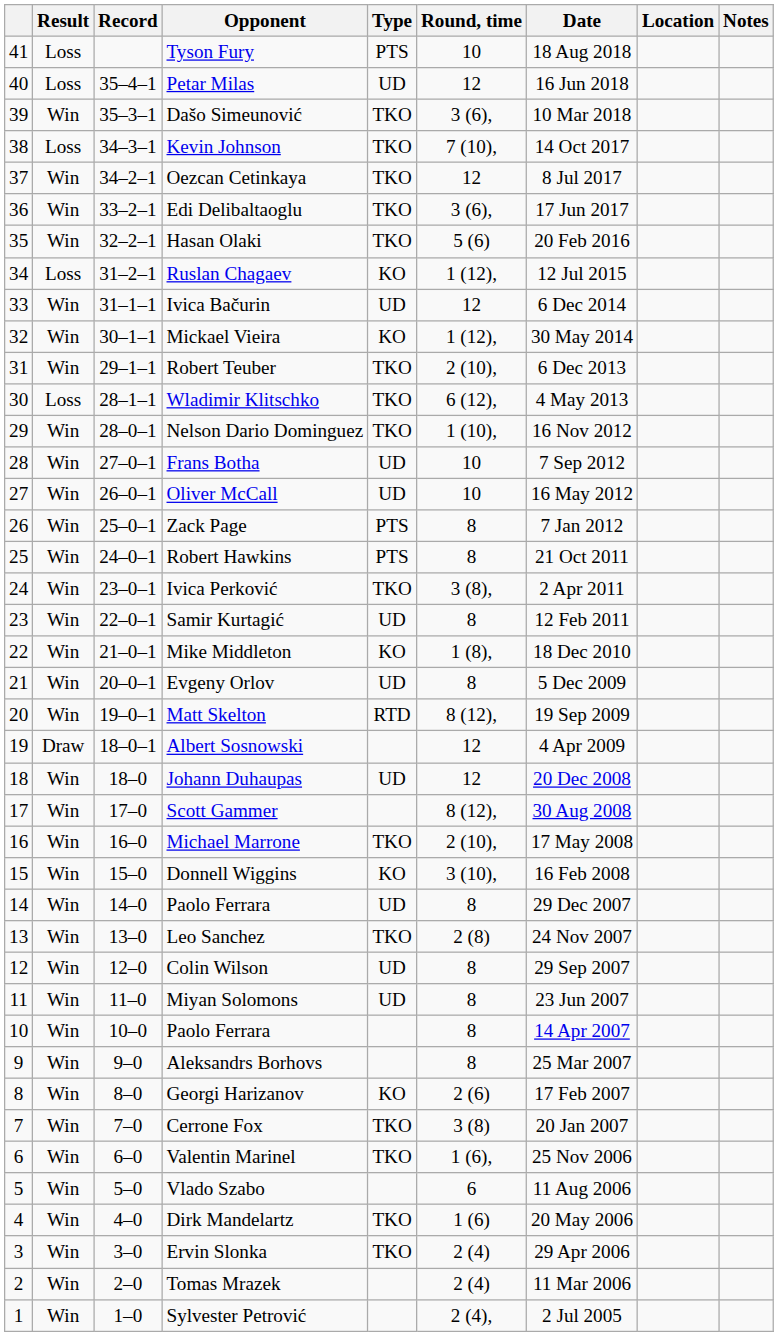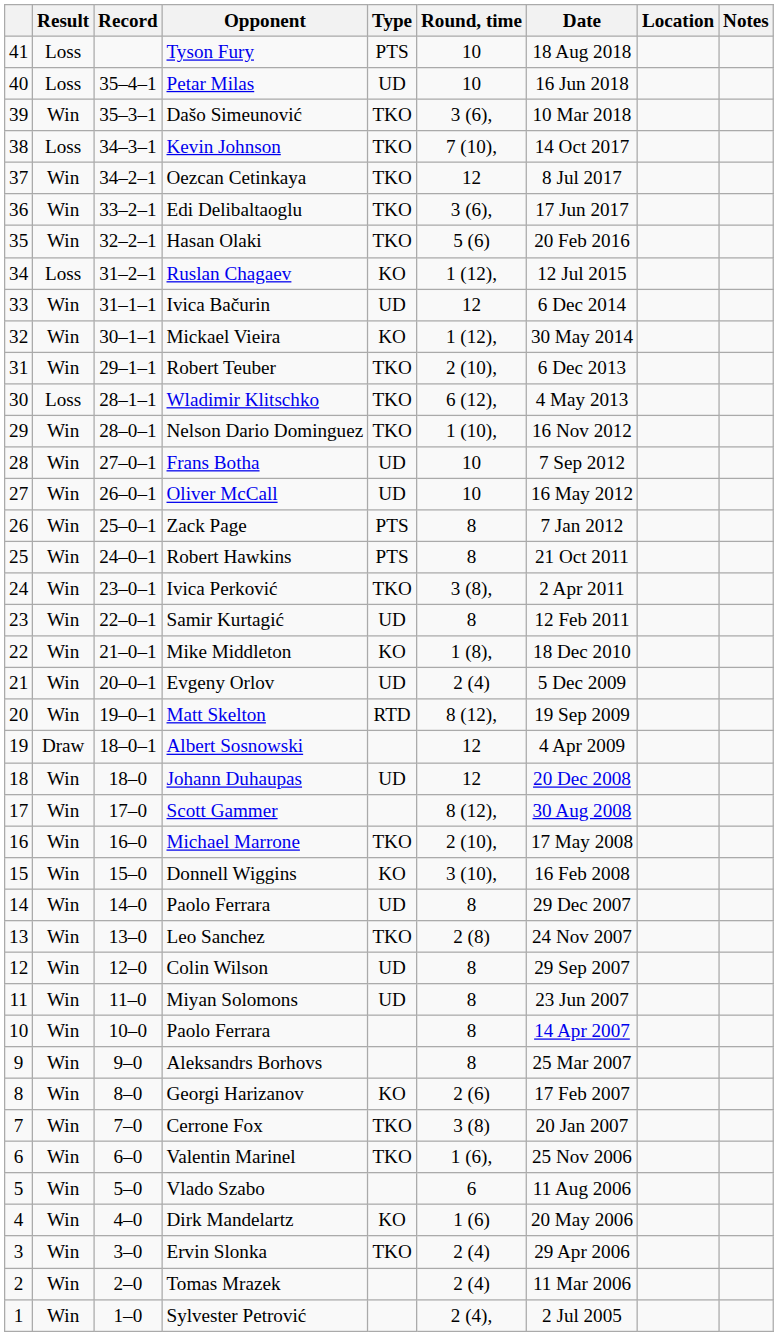 <table class="wikitable" style="text-align:center; font-size:95%">
 <tr>
 <th></th>
 <th>Result</th>
 <th>Record</th>
 <th>Opponent</th>
 <th>Type</th>
 <th>Round, time</th>
 <th>Date</th>
 <th>Location</th>
 <th>Notes</th>
 </tr>
 <tr>
 <td>41</td>
 <td>Loss</td>
 <td></td>
 <td style="text-align:left;"><a href='#'>Tyson Fury</a></td>
 <td>PTS</td>
 <td>10</td>
 <td>18 Aug 2018</td>
 <td style="text-align:left;"></td>
 <td></td>
 </tr>
 <tr>
 <td>40</td>
 <td>Loss</td>
 <td>35–4–1</td>
 <td style="text-align:left;"><a href='#'>Petar Milas</a></td>
 <td>UD</td>
-<td>12</td>
+<td>10</td>
 <td>16 Jun 2018</td>
 <td style="text-align:left;"></td>
 <td style="text-align:left;"></td>
 </tr>
 <tr>
 <td>39</td>
 <td>Win</td>
 <td>35–3–1</td>
 <td style="text-align:left;">Dašo Simeunović</td>
 <td>TKO</td>
 <td>3 (6), </td>
 <td>10 Mar 2018</td>
 <td style="text-align:left;"></td>
 <td></td>
 </tr>
 <tr>
 <td>38</td>
 <td>Loss</td>
 <td>34–3–1</td>
 <td style="text-align:left;"><a href='#'>Kevin Johnson</a></td>
 <td>TKO</td>
 <td>7 (10), </td>
 <td>14 Oct 2017</td>
 <td style="text-align:left;"></td>
 <td style="text-align:left;"></td>
 </tr>
 <tr>
 <td>37</td>
 <td>Win</td>
 <td>34–2–1</td>
 <td style="text-align:left;">Oezcan Cetinkaya</td>
 <td>TKO</td>
 <td>12</td>
 <td>8 Jul 2017</td>
 <td style="text-align:left;"></td>
 <td style="text-align:left;"></td>
 </tr>
 <tr>
 <td>36</td>
 <td>Win</td>
 <td>33–2–1</td>
 <td style="text-align:left;">Edi Delibaltaoglu</td>
 <td>TKO</td>
 <td>3 (6), </td>
 <td>17 Jun 2017</td>
 <td style="text-align:left;"></td>
 <td></td>
 </tr>
 <tr>
 <td>35</td>
 <td>Win</td>
 <td>32–2–1</td>
 <td style="text-align:left;">Hasan Olaki</td>
 <td>TKO</td>
 <td>5 (6)</td>
 <td>20 Feb 2016</td>
 <td style="text-align:left;"></td>
 <td></td>
 </tr>
 <tr>
 <td>34</td>
 <td>Loss</td>
 <td>31–2–1</td>
 <td style="text-align:left;"><a href='#'>Ruslan Chagaev</a></td>
 <td>KO</td>
 <td>1 (12), </td>
 <td>12 Jul 2015</td>
 <td style="text-align:left;"></td>
 <td style="text-align:left;"></td>
 </tr>
 <tr>
 <td>33</td>
 <td>Win</td>
 <td>31–1–1</td>
 <td style="text-align:left;">Ivica Bačurin</td>
 <td>UD</td>
 <td>12</td>
 <td>6 Dec 2014</td>
 <td style="text-align:left;"></td>
 <td style="text-align:left;"></td>
 </tr>
 <tr>
 <td>32</td>
 <td>Win</td>
 <td>30–1–1</td>
 <td style="text-align:left;">Mickael Vieira</td>
 <td>KO</td>
 <td>1 (12), </td>
 <td>30 May 2014</td>
 <td style="text-align:left;"></td>
 <td style="text-align:left;"></td>
 </tr>
 <tr>
 <td>31</td>
 <td>Win</td>
 <td>29–1–1</td>
 <td style="text-align:left;">Robert Teuber</td>
 <td>TKO</td>
 <td>2 (10), </td>
 <td>6 Dec 2013</td>
 <td style="text-align:left;"></td>
 <td style="text-align:left;"></td>
 </tr>
 <tr>
 <td>30</td>
 <td>Loss</td>
 <td>28–1–1</td>
 <td style="text-align:left;"><a href='#'>Wladimir Klitschko</a></td>
 <td>TKO</td>
 <td>6 (12), </td>
 <td>4 May 2013</td>
 <td style="text-align:left;"></td>
 <td style="text-align:left;"></td>
 </tr>
 <tr>
 <td>29</td>
 <td>Win</td>
 <td>28–0–1</td>
 <td style="text-align:left;">Nelson Dario Dominguez</td>
 <td>TKO</td>
 <td>1 (10), </td>
 <td>16 Nov 2012</td>
 <td style="text-align:left;"></td>
 <td></td>
 </tr>
 <tr>
 <td>28</td>
 <td>Win</td>
 <td>27–0–1</td>
 <td style="text-align:left;"><a href='#'>Frans Botha</a></td>
 <td>UD</td>
 <td>10</td>
 <td>7 Sep 2012</td>
 <td style="text-align:left;"></td>
 <td></td>
 </tr>
 <tr>
 <td>27</td>
 <td>Win</td>
 <td>26–0–1</td>
 <td style="text-align:left;"><a href='#'>Oliver McCall</a></td>
 <td>UD</td>
 <td>10</td>
 <td>16 May 2012</td>
 <td style="text-align:left;"></td>
 <td></td>
 </tr>
 <tr>
 <td>26</td>
 <td>Win</td>
 <td>25–0–1</td>
 <td style="text-align:left;">Zack Page</td>
 <td>PTS</td>
 <td>8</td>
 <td>7 Jan 2012</td>
 <td style="text-align:left;"></td>
 <td></td>
 </tr>
 <tr>
 <td>25</td>
 <td>Win</td>
 <td>24–0–1</td>
 <td style="text-align:left;">Robert Hawkins</td>
 <td>PTS</td>
 <td>8</td>
 <td>21 Oct 2011</td>
 <td style="text-align:left;"></td>
 <td></td>
 </tr>
 <tr>
 <td>24</td>
 <td>Win</td>
 <td>23–0–1</td>
 <td style="text-align:left;">Ivica Perković</td>
 <td>TKO</td>
 <td>3 (8), </td>
 <td>2 Apr 2011</td>
 <td style="text-align:left;"></td>
 <td></td>
 </tr>
 <tr>
 <td>23</td>
 <td>Win</td>
 <td>22–0–1</td>
 <td style="text-align:left;">Samir Kurtagić</td>
 <td>UD</td>
 <td>8</td>
 <td>12 Feb 2011</td>
 <td style="text-align:left;"></td>
 <td></td>
 </tr>
 <tr>
 <td>22</td>
 <td>Win</td>
 <td>21–0–1</td>
 <td style="text-align:left;">Mike Middleton</td>
 <td>KO</td>
 <td>1 (8), </td>
 <td>18 Dec 2010</td>
 <td style="text-align:left;"></td>
 <td></td>
 </tr>
 <tr>
 <td>21</td>
 <td>Win</td>
 <td>20–0–1</td>
 <td style="text-align:left;">Evgeny Orlov</td>
 <td>UD</td>
-<td>8</td>
+<td>2 (4)</td>
 <td>5 Dec 2009</td>
 <td style="text-align:left;"></td>
 <td></td>
 </tr>
 <tr>
 <td>20</td>
 <td>Win</td>
 <td>19–0–1</td>
 <td style="text-align:left;"><a href='#'>Matt Skelton</a></td>
 <td>RTD</td>
 <td>8 (12), </td>
 <td>19 Sep 2009</td>
 <td style="text-align:left;"></td>
 <td style="text-align:left;"></td>
 </tr>
 <tr>
 <td>19</td>
 <td>Draw</td>
 <td>18–0–1</td>
 <td style="text-align:left;"><a href='#'>Albert Sosnowski</a></td>
 <td></td>
 <td>12</td>
 <td>4 Apr 2009</td>
 <td style="text-align:left;"></td>
 <td style="text-align:left;"></td>
 </tr>
 <tr>
 <td>18</td>
 <td>Win</td>
 <td>18–0</td>
 <td style="text-align:left;"><a href='#'>Johann Duhaupas</a></td>
 <td>UD</td>
 <td>12</td>
 <td><a href='#'>20 Dec 2008</a></td>
 <td style="text-align:left;"></td>
 <td style="text-align:left;"></td>
 </tr>
 <tr>
 <td>17</td>
 <td>Win</td>
 <td>17–0</td>
 <td style="text-align:left;"><a href='#'>Scott Gammer</a></td>
 <td></td>
 <td>8 (12), </td>
 <td><a href='#'>30 Aug 2008</a></td>
 <td style="text-align:left;"></td>
 <td style="text-align:left;"></td>
 </tr>
 <tr>
 <td>16</td>
 <td>Win</td>
 <td>16–0</td>
 <td style="text-align:left;"><a href='#'>Michael Marrone</a></td>
 <td>TKO</td>
 <td>2 (10), </td>
 <td>17 May 2008</td>
 <td style="text-align:left;"></td>
 <td style="text-align:left;"></td>
 </tr>
 <tr>
 <td>15</td>
 <td>Win</td>
 <td>15–0</td>
 <td style="text-align:left;">Donnell Wiggins</td>
 <td>KO</td>
 <td>3 (10), </td>
 <td>16 Feb 2008</td>
 <td style="text-align:left;"></td>
 <td style="text-align:left;"></td>
 </tr>
 <tr>
 <td>14</td>
 <td>Win</td>
 <td>14–0</td>
 <td style="text-align:left;">Paolo Ferrara</td>
 <td>UD</td>
 <td>8</td>
 <td>29 Dec 2007</td>
 <td style="text-align:left;"></td>
 <td></td>
 </tr>
 <tr>
 <td>13</td>
 <td>Win</td>
 <td>13–0</td>
 <td style="text-align:left;">Leo Sanchez</td>
 <td>TKO</td>
 <td>2 (8)</td>
 <td>24 Nov 2007</td>
 <td style="text-align:left;"></td>
 <td></td>
 </tr>
 <tr>
 <td>12</td>
 <td>Win</td>
 <td>12–0</td>
 <td style="text-align:left;">Colin Wilson</td>
 <td>UD</td>
 <td>8</td>
 <td>29 Sep 2007</td>
 <td style="text-align:left;"></td>
 <td></td>
 </tr>
 <tr>
 <td>11</td>
 <td>Win</td>
 <td>11–0</td>
 <td style="text-align:left;">Miyan Solomons</td>
 <td>UD</td>
 <td>8</td>
 <td>23 Jun 2007</td>
 <td style="text-align:left;"></td>
 <td></td>
 </tr>
 <tr>
 <td>10</td>
 <td>Win</td>
 <td>10–0</td>
 <td style="text-align:left;">Paolo Ferrara</td>
 <td></td>
 <td>8</td>
 <td><a href='#'>14 Apr 2007</a></td>
 <td style="text-align:left;"></td>
 <td></td>
 </tr>
 <tr>
 <td>9</td>
 <td>Win</td>
 <td>9–0</td>
 <td style="text-align:left;">Aleksandrs Borhovs</td>
 <td></td>
 <td>8</td>
 <td>25 Mar 2007</td>
 <td style="text-align:left;"></td>
 <td></td>
 </tr>
 <tr>
 <td>8</td>
 <td>Win</td>
 <td>8–0</td>
 <td style="text-align:left;">Georgi Harizanov</td>
 <td>KO</td>
 <td>2 (6)</td>
 <td>17 Feb 2007</td>
 <td style="text-align:left;"></td>
 <td></td>
 </tr>
 <tr>
 <td>7</td>
 <td>Win</td>
 <td>7–0</td>
 <td style="text-align:left;">Cerrone Fox</td>
 <td>TKO</td>
 <td>3 (8)</td>
 <td>20 Jan 2007</td>
 <td style="text-align:left;"></td>
 <td></td>
 </tr>
 <tr>
 <td>6</td>
 <td>Win</td>
 <td>6–0</td>
 <td style="text-align:left;">Valentin Marinel</td>
 <td>TKO</td>
 <td>1 (6), </td>
 <td>25 Nov 2006</td>
 <td style="text-align:left;"></td>
 <td></td>
 </tr>
 <tr>
 <td>5</td>
 <td>Win</td>
 <td>5–0</td>
 <td style="text-align:left;">Vlado Szabo</td>
 <td></td>
 <td>6</td>
 <td>11 Aug 2006</td>
 <td style="text-align:left;"></td>
 <td></td>
 </tr>
 <tr>
 <td>4</td>
 <td>Win</td>
 <td>4–0</td>
 <td style="text-align:left;">Dirk Mandelartz</td>
-<td>TKO</td>
+<td>KO</td>
 <td>1 (6)</td>
 <td>20 May 2006</td>
 <td style="text-align:left;"></td>
 <td></td>
 </tr>
 <tr>
 <td>3</td>
 <td>Win</td>
 <td>3–0</td>
 <td style="text-align:left;">Ervin Slonka</td>
 <td>TKO</td>
 <td>2 (4)</td>
 <td>29 Apr 2006</td>
 <td style="text-align:left;"></td>
 <td></td>
 </tr>
 <tr>
 <td>2</td>
 <td>Win</td>
 <td>2–0</td>
 <td style="text-align:left;">Tomas Mrazek</td>
 <td></td>
 <td>2 (4)</td>
 <td>11 Mar 2006</td>
 <td style="text-align:left;"></td>
 <td></td>
 </tr>
 <tr>
 <td>1</td>
 <td>Win</td>
 <td>1–0</td>
 <td style="text-align:left;">Sylvester Petrović</td>
 <td></td>
 <td>2 (4), </td>
 <td>2 Jul 2005</td>
 <td style="text-align:left;"></td>
 <td></td>
 </tr>
 </table>
